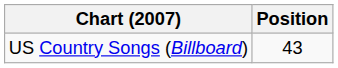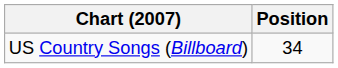 <table class="wikitable sortable">
 <tr>
 <th scope="col">Chart (2007)</th>
 <th scope="col">Position</th>
 </tr>
 <tr>
 <td>US <a href='#'>Country Songs</a> (<em><a href='#'>Billboard</a></em>)</td>
-<td align="center">43</td>
+<td align="center">34</td>
 </tr>
 </table>
